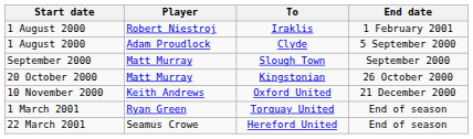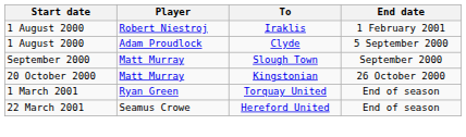 <table class="wikitable" style="text-align:center; font-size:95%;width:65%; text-align:left">
 <tr>
 <th><strong>Start date</strong></th>
 <th><strong>Player</strong></th>
 <th><strong>To</strong></th>
 <th><strong>End date</strong></th>
 </tr>
 <tr --->
 <td>1 August 2000</td>
 <td> <a href='#'>Robert Niestroj</a></td>
 <td align="center"> <a href='#'>Iraklis</a></td>
 <td align="center">1 February 2001</td>
 </tr>
 <tr --->
 <td>1 August 2000</td>
 <td> <a href='#'>Adam Proudlock</a></td>
 <td align="center"> <a href='#'>Clyde</a></td>
 <td align="center">5 September 2000</td>
 </tr>
 <tr --->
 <td>September 2000</td>
 <td> <a href='#'>Matt Murray</a></td>
 <td align="center"><a href='#'>Slough Town</a></td>
 <td align="center">September 2000</td>
 </tr>
 <tr --->
 <td>20 October 2000</td>
 <td> <a href='#'>Matt Murray</a></td>
 <td align="center"><a href='#'>Kingstonian</a></td>
 <td align="center">26 October 2000</td>
 </tr>
 <tr --->
-<td>10 November 2000</td>
-<td> <a href='#'>Keith Andrews</a></td>
-<td align="center"><a href='#'>Oxford United</a></td>
-<td align="center">21 December 2000</td>
-</tr>
-<tr --->
 <td>1 March 2001</td>
 <td> <a href='#'>Ryan Green</a></td>
 <td align="center"><a href='#'>Torquay United</a></td>
 <td align="center">End of season</td>
 </tr>
 <tr --->
 <td>22 March 2001</td>
 <td> Seamus Crowe</td>
 <td align="center"><a href='#'>Hereford United</a></td>
 <td align="center">End of season</td>
 </tr>
 </table>
